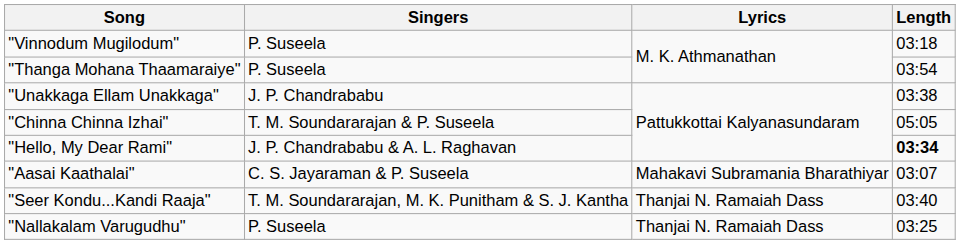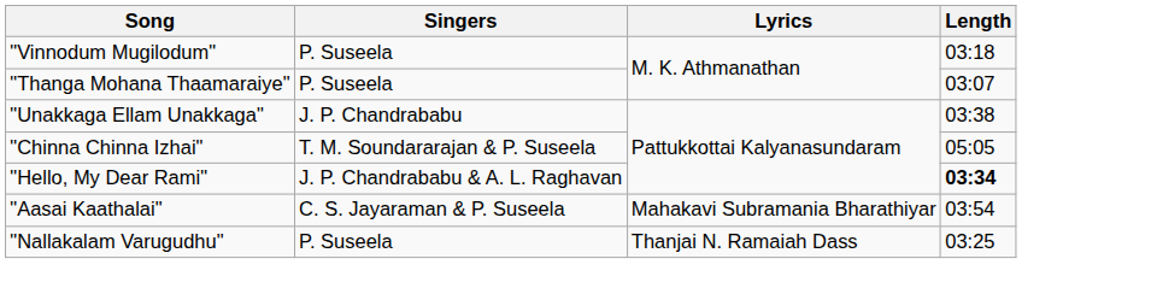 <table class="wikitable">
 <tr>
 <th>Song</th>
 <th>Singers</th>
 <th>Lyrics</th>
 <th>Length</th>
 </tr>
 <tr>
 <td>"Vinnodum Mugilodum"</td>
 <td>P. Suseela</td>
 <td rowspan=2>M. K. Athmanathan</td>
 <td>03:18</td>
 </tr>
 <tr>
 <td>"Thanga Mohana Thaamaraiye"</td>
 <td>P. Suseela</td>
-<td>03:54</td>
+<td>03:07</td>
 </tr>
 <tr>
 <td>"Unakkaga Ellam Unakkaga"</td>
 <td>J. P. Chandrababu</td>
 <td rowspan=3>Pattukkottai Kalyanasundaram</td>
 <td>03:38</td>
 </tr>
 <tr>
 <td>"Chinna Chinna Izhai"</td>
 <td>T. M. Soundararajan & P. Suseela</td>
 <td>05:05</td>
 </tr>
 <tr>
 <td>"Hello, My Dear Rami"</td>
 <td>J. P. Chandrababu & A. L. Raghavan</td>
 <td><strong>03:34</strong></td>
 </tr>
 <tr>
 <td>"Aasai Kaathalai"</td>
 <td>C. S. Jayaraman & P. Suseela</td>
 <td>Mahakavi Subramania Bharathiyar</td>
-<td>03:07</td>
-</tr>
-<tr>
-<td>"Seer Kondu...Kandi Raaja"</td>
-<td>T. M. Soundararajan, M. K. Punitham & S. J. Kantha</td>
-<td>Thanjai N. Ramaiah Dass</td>
-<td>03:40</td>
+<td>03:54</td>
 </tr>
 <tr>
 <td>"Nallakalam Varugudhu"</td>
 <td>P. Suseela</td>
 <td>Thanjai N. Ramaiah Dass</td>
 <td>03:25</td>
 </tr>
 </table>
